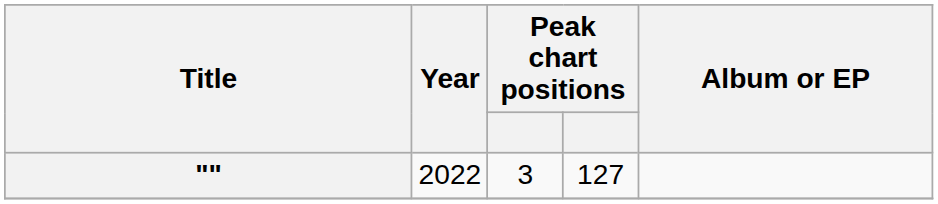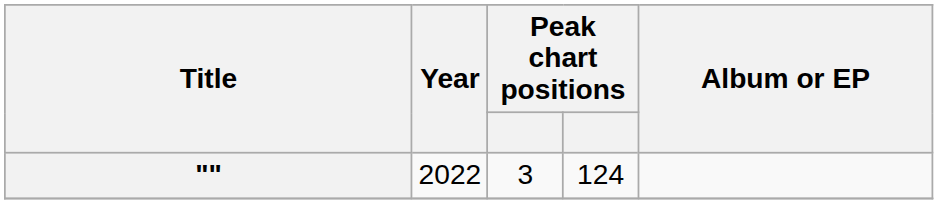 <table class="wikitable plainrowheaders" style="text-align:center;">
 <tr>
 <th scope="col" rowspan="2" style="width:14em;">Title</th>
 <th scope="col" rowspan="2" style="width:1em;">Year</th>
 <th colspan="2" scope="col">Peak chart positions</th>
 <th scope="col" rowspan="2" style="width:10em;">Album or EP</th>
 </tr>
 <tr>
 <th scope="col" style="width:2.5em;font-size:90%;"><a href='#'></a><br></th>
 <th scope="col" style="width:2.5em;font-size:90%;"><a href='#'></a><br></th>
 </tr>
 <tr>
 <th scope="row">""<br></th>
 <td>2022</td>
 <td>3</td>
-<td>127</td>
+<td>124</td>
 <td></td>
 </tr>
 <tr>
 </tr>
 </table>
